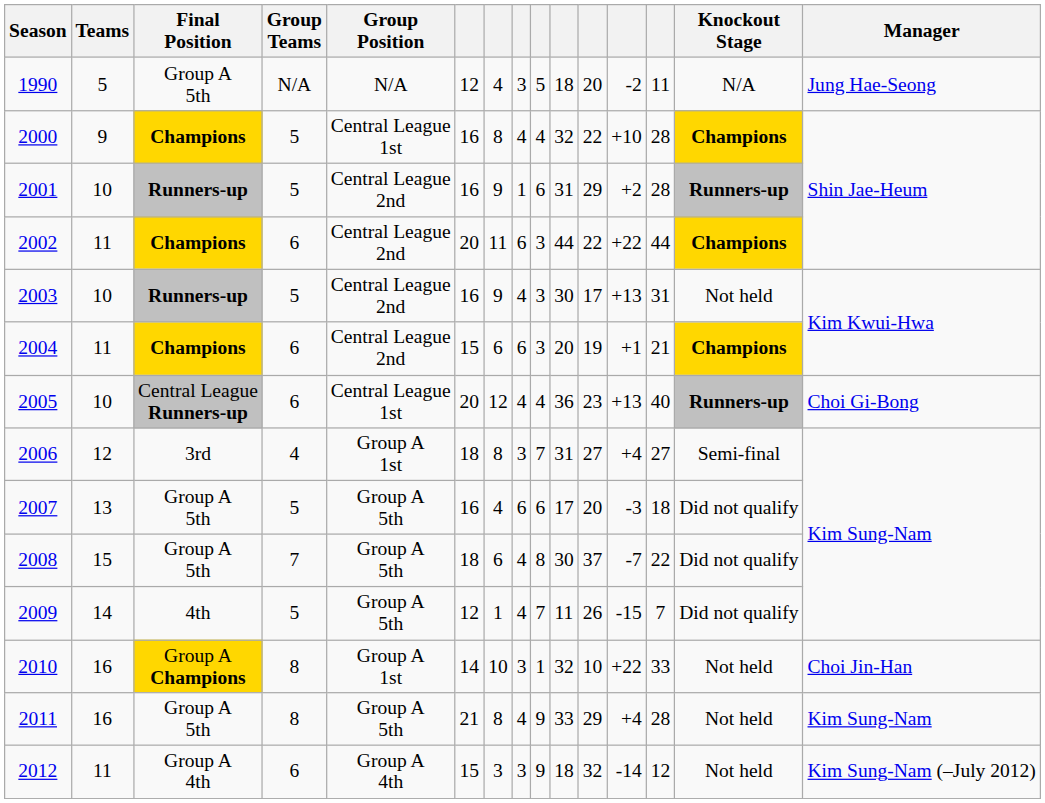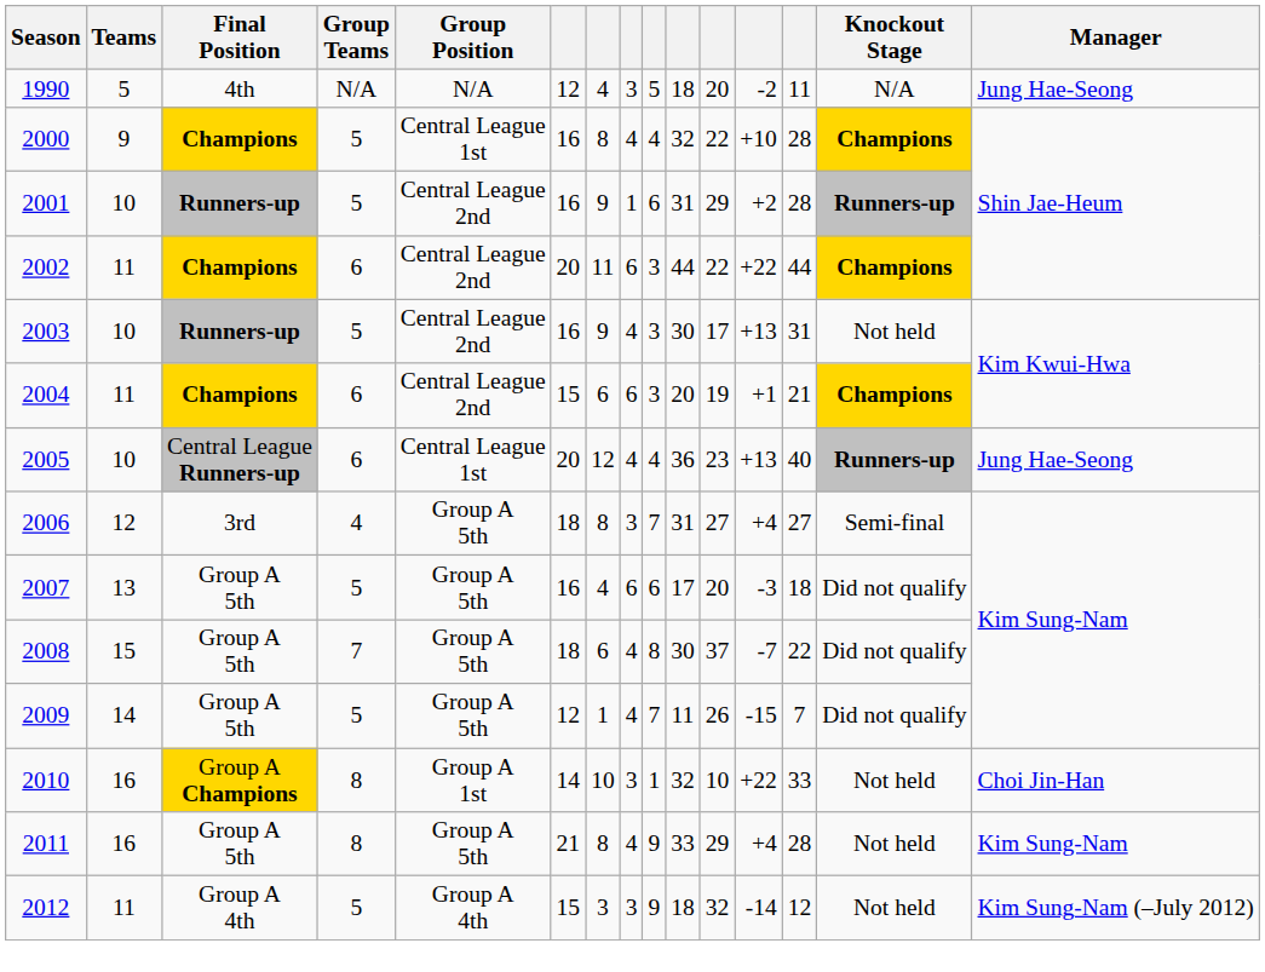 <table class="wikitable" style="text-align: center; font-size:100%;">
 <tr>
 <th>Season</th>
 <th>Teams</th>
 <th>Final<br>Position</th>
 <th>Group<br>Teams</th>
 <th>Group<br>Position</th>
 <th></th>
 <th></th>
 <th></th>
 <th></th>
 <th></th>
 <th></th>
 <th></th>
 <th></th>
 <th>Knockout<br>Stage</th>
 <th>Manager</th>
 </tr>
 <tr>
 <td><a href='#'>1990</a></td>
 <td>5</td>
-<td>Group A<br>5th</td>
+<td>4th</td>
 <td>N/A</td>
 <td>N/A</td>
 <td>12</td>
 <td>4</td>
 <td>3</td>
 <td>5</td>
 <td>18</td>
 <td>20</td>
 <td align=right>-2</td>
 <td>11</td>
 <td>N/A</td>
 <td align=left> <a href='#'>Jung Hae-Seong</a></td>
 </tr>
 <tr>
 <td><a href='#'>2000</a></td>
 <td>9</td>
 <td bgcolor=gold><strong>Champions</strong></td>
 <td>5</td>
 <td>Central League<br>1st</td>
 <td>16</td>
 <td>8</td>
 <td>4</td>
 <td>4</td>
 <td>32</td>
 <td>22</td>
 <td align=right>+10</td>
 <td>28</td>
 <td bgcolor=gold><strong>Champions</strong></td>
 <td rowspan="3" align=left> <a href='#'>Shin Jae-Heum</a></td>
 </tr>
 <tr>
 <td><a href='#'>2001</a></td>
 <td>10</td>
 <td bgcolor=silver><strong>Runners-up</strong></td>
 <td>5</td>
 <td>Central League<br>2nd</td>
 <td>16</td>
 <td>9</td>
 <td>1</td>
 <td>6</td>
 <td>31</td>
 <td>29</td>
 <td align=right>+2</td>
 <td>28</td>
 <td bgcolor=silver><strong>Runners-up</strong></td>
 </tr>
 <tr>
 <td><a href='#'>2002</a></td>
 <td>11</td>
 <td bgcolor=gold><strong>Champions</strong></td>
 <td>6</td>
 <td>Central League<br>2nd</td>
 <td>20</td>
 <td>11</td>
 <td>6</td>
 <td>3</td>
 <td>44</td>
 <td>22</td>
 <td align=right>+22</td>
 <td>44</td>
 <td bgcolor=gold><strong>Champions</strong></td>
 </tr>
 <tr>
 <td><a href='#'>2003</a></td>
 <td>10</td>
 <td bgcolor=silver><strong>Runners-up</strong></td>
 <td>5</td>
 <td>Central League<br>2nd</td>
 <td>16</td>
 <td>9</td>
 <td>4</td>
 <td>3</td>
 <td>30</td>
 <td>17</td>
 <td align=right>+13</td>
 <td>31</td>
 <td>Not held</td>
 <td rowspan="2" align=left> <a href='#'>Kim Kwui-Hwa</a></td>
 </tr>
 <tr>
 <td><a href='#'>2004</a></td>
 <td>11</td>
 <td bgcolor=gold><strong>Champions</strong></td>
 <td>6</td>
 <td>Central League<br>2nd</td>
 <td>15</td>
 <td>6</td>
 <td>6</td>
 <td>3</td>
 <td>20</td>
 <td>19</td>
 <td align=right>+1</td>
 <td>21</td>
 <td bgcolor=gold><strong>Champions</strong></td>
 </tr>
 <tr>
 <td><a href='#'>2005</a></td>
 <td>10</td>
 <td bgcolor=silver>Central League<br><strong>Runners-up</strong></td>
 <td>6</td>
 <td>Central League<br>1st</td>
 <td>20</td>
 <td>12</td>
 <td>4</td>
 <td>4</td>
 <td>36</td>
 <td>23</td>
 <td align=right>+13</td>
 <td>40</td>
 <td bgcolor=silver><strong>Runners-up</strong></td>
-<td align=left> <a href='#'>Choi Gi-Bong</a></td>
+<td align=left> <a href='#'>Jung Hae-Seong</a></td>
 </tr>
 <tr>
 <td><a href='#'>2006</a></td>
 <td>12</td>
 <td>3rd</td>
 <td>4</td>
-<td>Group A<br>1st</td>
+<td>Group A<br>5th</td>
 <td>18</td>
 <td>8</td>
 <td>3</td>
 <td>7</td>
 <td>31</td>
 <td>27</td>
 <td align=right>+4</td>
 <td>27</td>
 <td>Semi-final</td>
 <td rowspan="4" align=left> <a href='#'>Kim Sung-Nam</a></td>
 </tr>
 <tr>
 <td><a href='#'>2007</a></td>
 <td>13</td>
 <td>Group A<br>5th</td>
 <td>5</td>
 <td>Group A<br>5th</td>
 <td>16</td>
 <td>4</td>
 <td>6</td>
 <td>6</td>
 <td>17</td>
 <td>20</td>
 <td align=right>-3</td>
 <td>18</td>
 <td>Did not qualify</td>
 </tr>
 <tr>
 <td><a href='#'>2008</a></td>
 <td>15</td>
 <td>Group A<br>5th</td>
 <td>7</td>
 <td>Group A<br>5th</td>
 <td>18</td>
 <td>6</td>
 <td>4</td>
 <td>8</td>
 <td>30</td>
 <td>37</td>
 <td align=right>-7</td>
 <td>22</td>
 <td>Did not qualify</td>
 </tr>
 <tr>
 <td><a href='#'>2009</a></td>
 <td>14</td>
-<td>4th</td>
+<td>Group A<br>5th</td>
 <td>5</td>
 <td>Group A<br>5th</td>
 <td>12</td>
 <td>1</td>
 <td>4</td>
 <td>7</td>
 <td>11</td>
 <td>26</td>
 <td align=right>-15</td>
 <td>7</td>
 <td>Did not qualify</td>
 </tr>
 <tr>
 <td><a href='#'>2010</a></td>
 <td>16</td>
 <td bgcolor=gold>Group A<br><strong>Champions</strong></td>
 <td>8</td>
 <td>Group A<br>1st</td>
 <td>14</td>
 <td>10</td>
 <td>3</td>
 <td>1</td>
 <td>32</td>
 <td>10</td>
 <td align=right>+22</td>
 <td>33</td>
 <td>Not held</td>
 <td align=left> <a href='#'>Choi Jin-Han</a></td>
 </tr>
 <tr>
 <td><a href='#'>2011</a></td>
 <td>16</td>
 <td>Group A<br>5th</td>
 <td>8</td>
 <td>Group A<br>5th</td>
 <td>21</td>
 <td>8</td>
 <td>4</td>
 <td>9</td>
 <td>33</td>
 <td>29</td>
 <td align=right>+4</td>
 <td>28</td>
 <td>Not held</td>
 <td align=left> <a href='#'>Kim Sung-Nam</a></td>
 </tr>
 <tr>
 <td><a href='#'>2012</a></td>
 <td>11</td>
 <td>Group A<br>4th</td>
-<td>6</td>
+<td>5</td>
 <td>Group A<br>4th</td>
 <td>15</td>
 <td>3</td>
 <td>3</td>
 <td>9</td>
 <td>18</td>
 <td>32</td>
 <td align=right>-14</td>
 <td>12</td>
 <td>Not held</td>
 <td align=left> <a href='#'>Kim Sung-Nam</a> (–July 2012)</td>
 </tr>
 <tr>
 </tr>
 </table>
